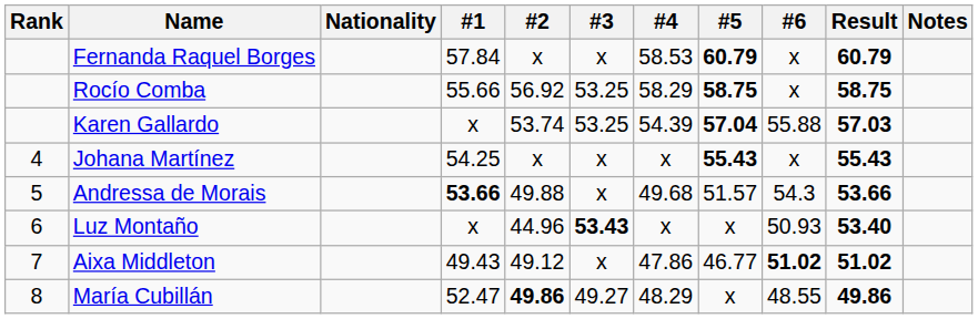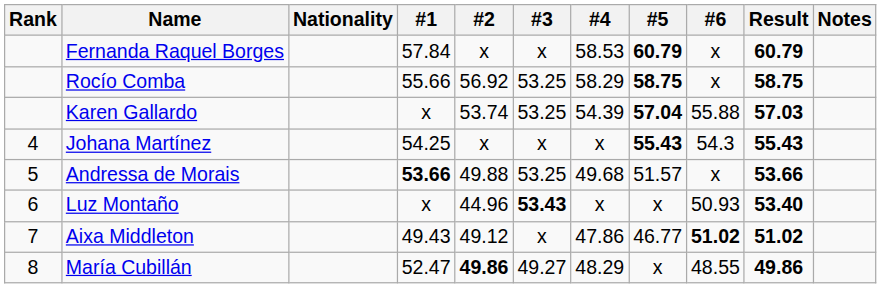 <table class="wikitable sortable" style="text-align:center">
 <tr>
 <th>Rank</th>
 <th>Name</th>
 <th>Nationality</th>
 <th>#1</th>
 <th>#2</th>
 <th>#3</th>
 <th>#4</th>
 <th>#5</th>
 <th>#6</th>
 <th>Result</th>
 <th>Notes</th>
 </tr>
 <tr>
 <td></td>
 <td align=left><a href='#'>Fernanda Raquel Borges</a></td>
 <td align=left></td>
 <td>57.84</td>
 <td>x</td>
 <td>x</td>
 <td>58.53</td>
 <td><strong>60.79</strong></td>
 <td>x</td>
 <td><strong>60.79</strong></td>
 <td></td>
 </tr>
 <tr>
 <td></td>
 <td align=left><a href='#'>Rocío Comba</a></td>
 <td align=left></td>
 <td>55.66</td>
 <td>56.92</td>
 <td>53.25</td>
 <td>58.29</td>
 <td><strong>58.75</strong></td>
 <td>x</td>
 <td><strong>58.75</strong></td>
 <td></td>
 </tr>
 <tr>
 <td></td>
 <td align=left><a href='#'>Karen Gallardo</a></td>
 <td align=left></td>
 <td>x</td>
 <td>53.74</td>
 <td>53.25</td>
 <td>54.39</td>
 <td><strong>57.04</strong></td>
 <td>55.88</td>
 <td><strong>57.03</strong></td>
 <td></td>
 </tr>
 <tr>
 <td>4</td>
 <td align=left><a href='#'>Johana Martínez</a></td>
 <td align=left></td>
 <td>54.25</td>
 <td>x</td>
 <td>x</td>
 <td>x</td>
 <td><strong>55.43</strong></td>
-<td>x</td>
+<td>54.3</td>
 <td><strong>55.43</strong></td>
 <td></td>
 </tr>
 <tr>
 <td>5</td>
 <td align=left><a href='#'>Andressa de Morais</a></td>
 <td align=left></td>
 <td><strong>53.66</strong></td>
 <td>49.88</td>
-<td>x</td>
+<td>53.25</td>
 <td>49.68</td>
 <td>51.57</td>
-<td>54.3</td>
+<td>x</td>
 <td><strong>53.66</strong></td>
 <td></td>
 </tr>
 <tr>
 <td>6</td>
 <td align=left><a href='#'>Luz Montaño</a></td>
 <td align=left></td>
 <td>x</td>
 <td>44.96</td>
 <td><strong>53.43</strong></td>
 <td>x</td>
 <td>x</td>
 <td>50.93</td>
 <td><strong>53.40</strong></td>
 <td></td>
 </tr>
 <tr>
 <td>7</td>
 <td align=left><a href='#'>Aixa Middleton</a></td>
 <td align=left></td>
 <td>49.43</td>
 <td>49.12</td>
 <td>x</td>
 <td>47.86</td>
 <td>46.77</td>
 <td><strong>51.02</strong></td>
 <td><strong>51.02</strong></td>
 <td></td>
 </tr>
 <tr>
 <td>8</td>
 <td align=left><a href='#'>María Cubillán</a></td>
 <td align=left></td>
 <td>52.47</td>
 <td><strong>49.86</strong></td>
 <td>49.27</td>
 <td>48.29</td>
 <td>x</td>
 <td>48.55</td>
 <td><strong>49.86</strong></td>
 <td></td>
 </tr>
 </table>
